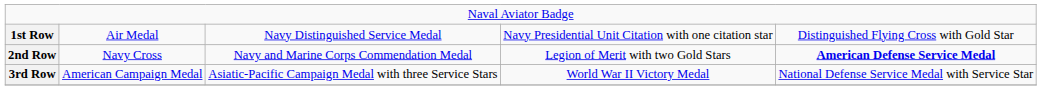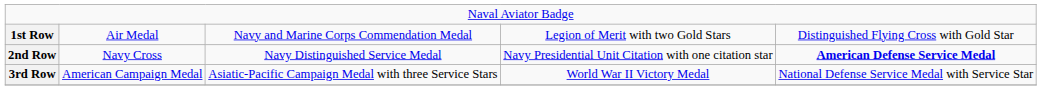 <table class="wikitable" style="margin:1em auto; text-align:center;">
 <tr>
 <td colspan="5"><a href='#'>Naval Aviator Badge</a></td>
 </tr>
 <tr>
 <th>1st Row</th>
 <td><a href='#'>Air Medal</a></td>
-<td><a href='#'>Navy Distinguished Service Medal</a></td>
-<td><a href='#'>Navy Presidential Unit Citation</a> with one citation star</td>
+<td><a href='#'>Navy and Marine Corps Commendation Medal</a></td>
+<td><a href='#'>Legion of Merit</a> with two Gold Stars</td>
 <td><a href='#'>Distinguished Flying Cross</a> with Gold Star</td>
 </tr>
 <tr>
 <th>2nd Row</th>
 <td><a href='#'>Navy Cross</a></td>
-<td><a href='#'>Navy and Marine Corps Commendation Medal</a></td>
-<td><a href='#'>Legion of Merit</a> with two Gold Stars</td>
+<td><a href='#'>Navy Distinguished Service Medal</a></td>
+<td><a href='#'>Navy Presidential Unit Citation</a> with one citation star</td>
 <td><strong><a href='#'>American Defense Service Medal</a></strong></td>
 </tr>
 <tr>
 <th>3rd Row</th>
 <td><a href='#'>American Campaign Medal</a></td>
 <td><a href='#'>Asiatic-Pacific Campaign Medal</a> with three Service Stars</td>
 <td><a href='#'>World War II Victory Medal</a></td>
 <td><a href='#'>National Defense Service Medal</a> with Service Star</td>
 </tr>
 <tr>
 </tr>
 </table>
